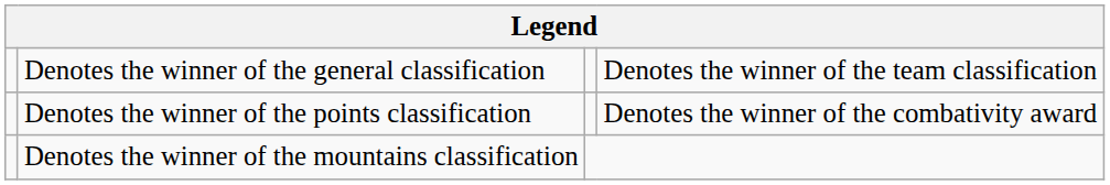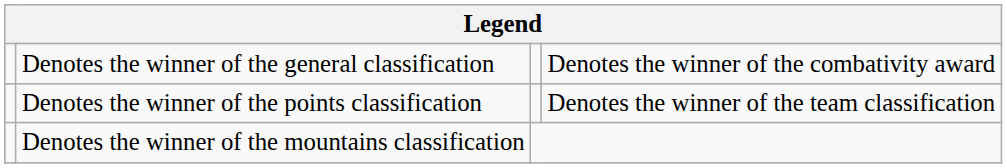 <table class="wikitable">
 <tr>
 <th scope="col" colspan="4">Legend</th>
 </tr>
 <tr>
 <td></td>
 <td>Denotes the winner of the general classification</td>
 <td></td>
-<td>Denotes the winner of the team classification</td>
+<td>Denotes the winner of the combativity award</td>
 </tr>
 <tr>
 <td></td>
 <td>Denotes the winner of the points classification</td>
 <td></td>
-<td>Denotes the winner of the combativity award</td>
+<td>Denotes the winner of the team classification</td>
 </tr>
 <tr>
 <td></td>
 <td>Denotes the winner of the mountains classification</td>
 </tr>
 </table>
